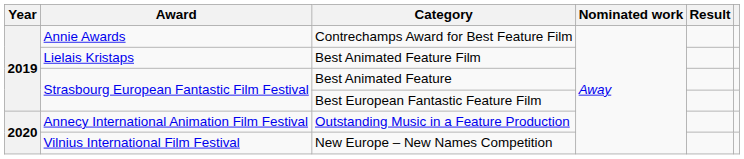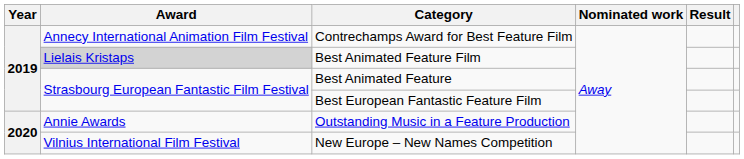 <table class="wikitable plainrowheaders sortable">
 <tr>
 <th scope="col">Year</th>
 <th scope="col">Award</th>
 <th scope="col">Category</th>
 <th scope="col">Nominated work</th>
 <th scope="col">Result</th>
 <th scope="col" class="unsortable"></th>
 </tr>
 <tr>
 <th scope="row" rowspan="4">2019</th>
-<td><a href='#'>Annie Awards</a></td>
+<td><a href='#'>Annecy International Animation Film Festival</a></td>
 <td>Contrechamps Award for Best Feature Film</td>
 <td rowspan="6"><em><a href='#'>Away</a></td>
 <td></td>
 <td align="center"></td>
 </tr>
 <tr>
-<td><a href='#'>Lielais Kristaps</a></td>
+<td style="background: lightgrey;"><a href='#'>Lielais Kristaps</a></td>
 <td>Best Animated Feature Film</td>
 <td></td>
 <td align="center"></td>
 </tr>
 <tr>
 <td rowspan="2"><a href='#'>Strasbourg European Fantastic Film Festival</a></td>
 <td>Best Animated Feature</td>
 <td></td>
 <td align="center"></td>
 </tr>
 <tr>
 <td>Best European Fantastic Feature Film</td>
 <td></td>
 <td align="center"></td>
 </tr>
 <tr>
 <th scope="row" rowspan="2">2020</th>
-<td><a href='#'>Annecy International Animation Film Festival</a></td>
+<td><a href='#'>Annie Awards</a></td>
 <td><a href='#'>Outstanding Music in a Feature Production</a></td>
 <td></td>
 <td align="center"></td>
 </tr>
 <tr>
 <td><a href='#'>Vilnius International Film Festival</a></td>
 <td>New Europe – New Names Competition</td>
 <td></td>
 <td></td>
 </tr>
 </table>
